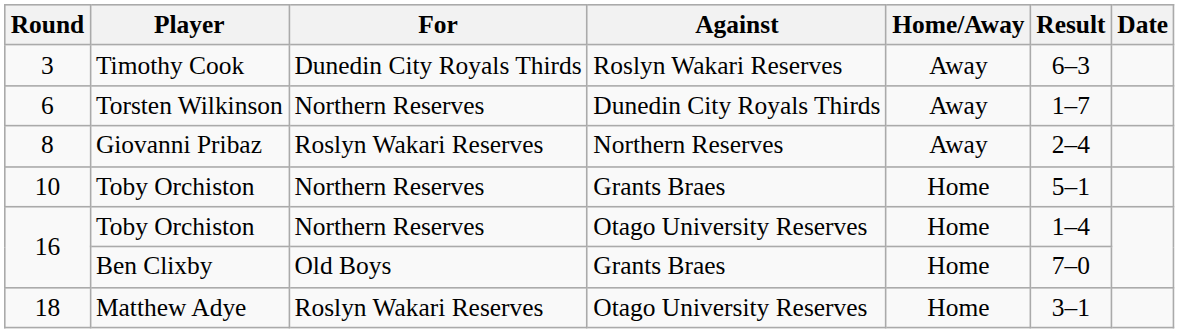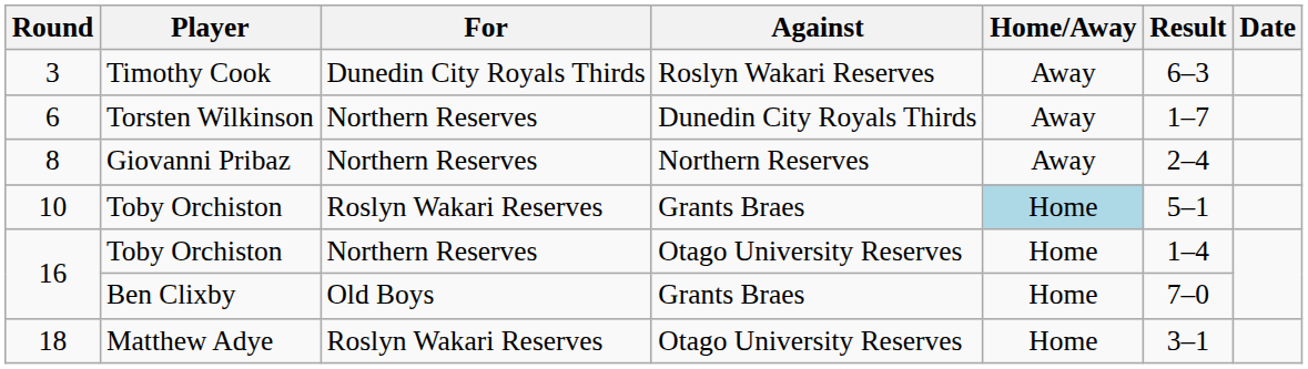 <table class="wikitable">
 <tr>
 <th>Round</th>
 <th>Player</th>
 <th>For</th>
 <th>Against</th>
 <th>Home/Away</th>
 <th style="text-align:center">Result</th>
 <th>Date</th>
 </tr>
 <tr>
 <td style="text-align:center">3</td>
 <td>Timothy Cook</td>
 <td>Dunedin City Royals Thirds</td>
 <td>Roslyn Wakari Reserves</td>
 <td style="text-align:center">Away</td>
 <td style="text-align:center">6–3</td>
 <td></td>
 </tr>
 <tr>
 <td style="text-align:center">6</td>
 <td>Torsten Wilkinson</td>
 <td>Northern Reserves</td>
 <td>Dunedin City Royals Thirds</td>
 <td style="text-align:center">Away</td>
 <td style="text-align:center">1–7</td>
 <td></td>
 </tr>
 <tr>
 <td style="text-align:center">8</td>
 <td>Giovanni Pribaz</td>
-<td>Roslyn Wakari Reserves</td>
+<td>Northern Reserves</td>
 <td>Northern Reserves</td>
 <td style="text-align:center">Away</td>
 <td style="text-align:center">2–4</td>
 <td></td>
 </tr>
 <tr>
 <td style="text-align:center">10</td>
 <td>Toby Orchiston</td>
-<td>Northern Reserves</td>
+<td>Roslyn Wakari Reserves</td>
 <td>Grants Braes</td>
-<td style="text-align:center">Home</td>
+<td style="background: lightblue; text-align:center">Home</td>
 <td style="text-align:center">5–1</td>
 <td></td>
 </tr>
 <tr>
 <td style="text-align:center" rowspan=2>16</td>
 <td>Toby Orchiston</td>
 <td>Northern Reserves</td>
 <td>Otago University Reserves</td>
 <td style="text-align:center">Home</td>
 <td style="text-align:center">1–4</td>
 <td rowspan=2></td>
 </tr>
 <tr>
 <td>Ben Clixby</td>
 <td>Old Boys</td>
 <td>Grants Braes</td>
 <td style="text-align:center">Home</td>
 <td style="text-align:center">7–0</td>
 </tr>
 <tr>
 <td style="text-align:center">18</td>
 <td>Matthew Adye</td>
 <td>Roslyn Wakari Reserves</td>
 <td>Otago University Reserves</td>
 <td style="text-align:center">Home</td>
 <td style="text-align:center">3–1</td>
 <td></td>
 </tr>
 </table>
